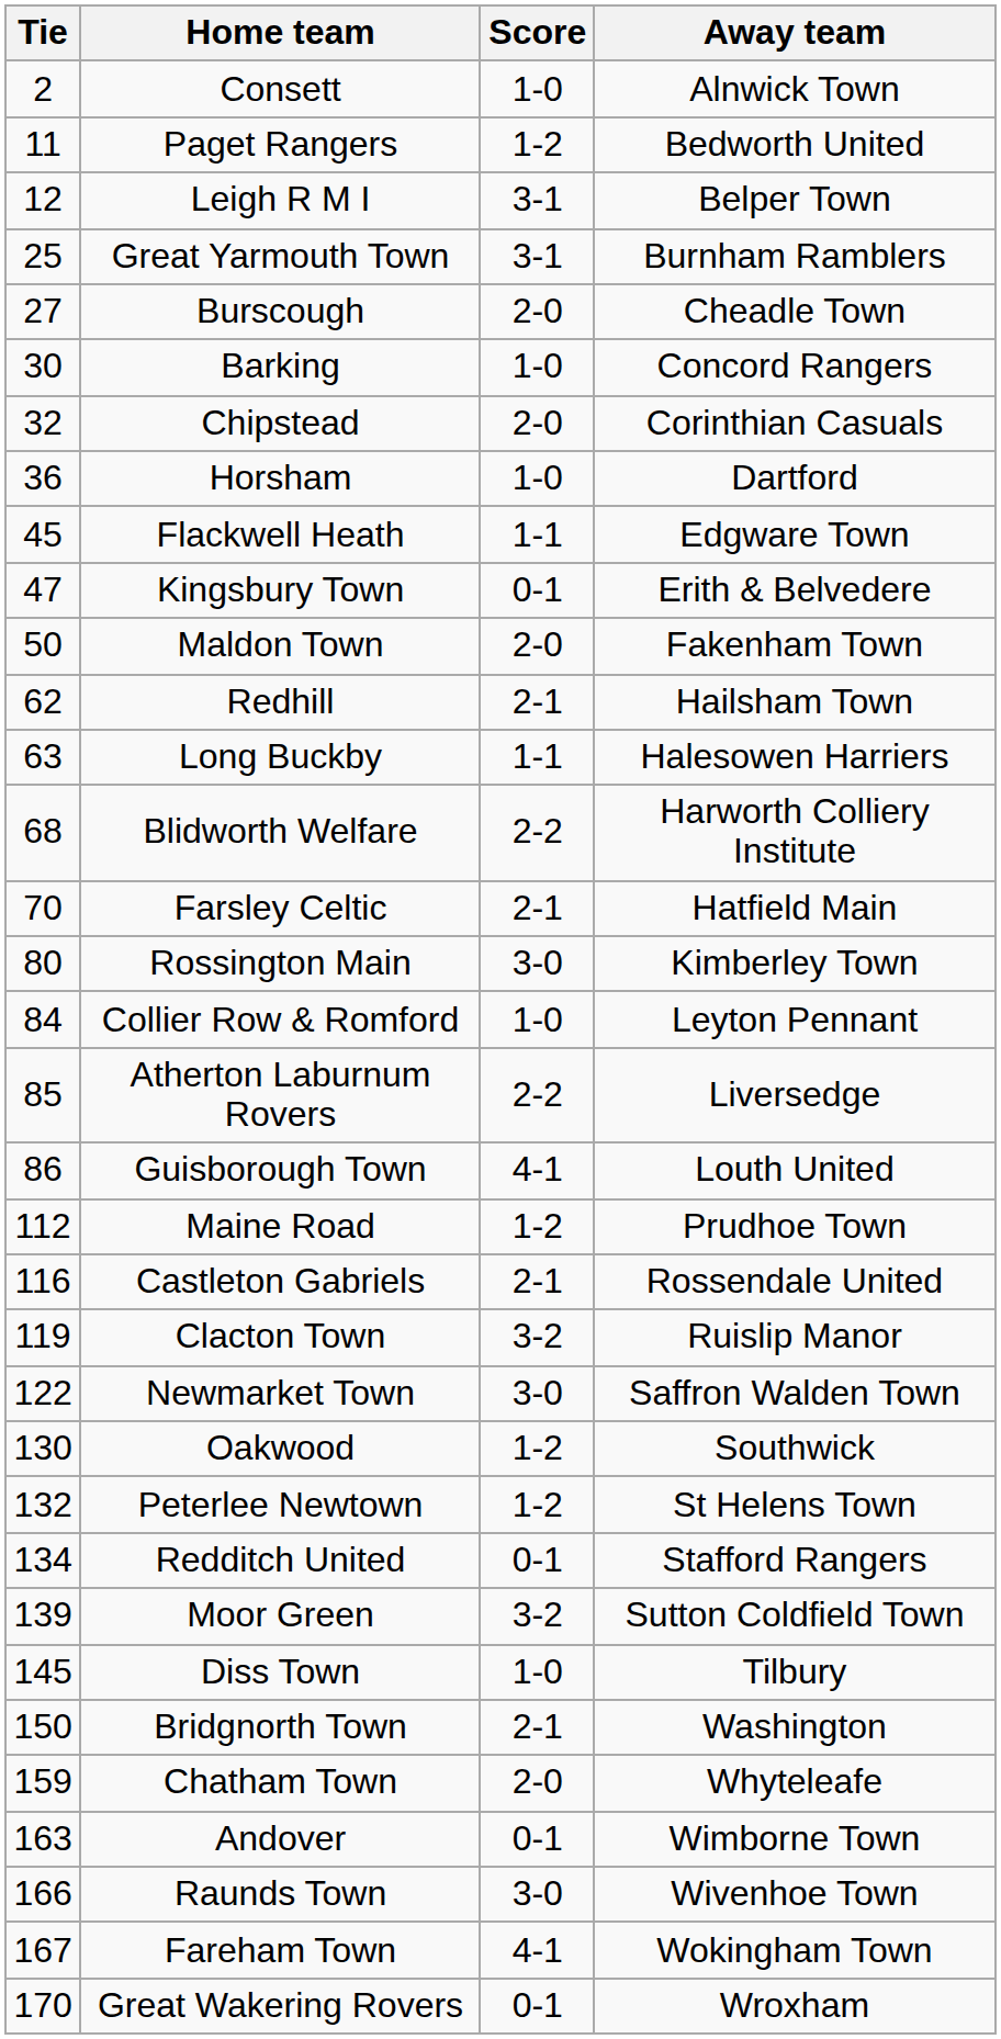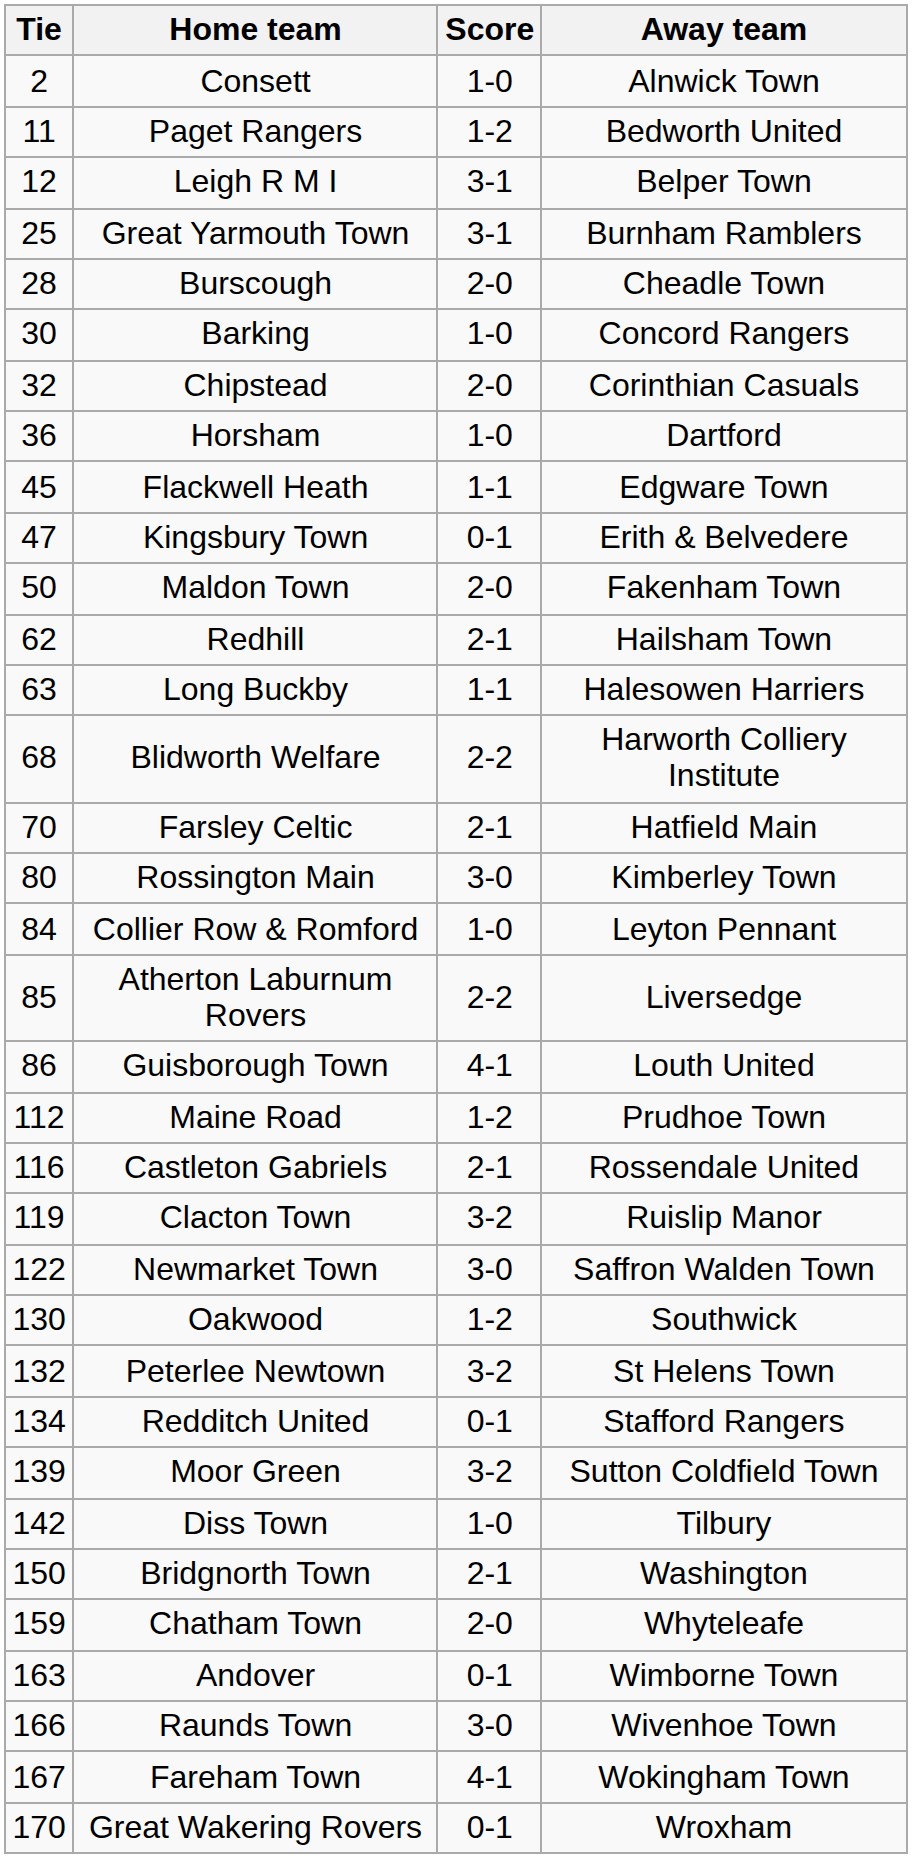 <table class="wikitable" style="text-align:center;">
 <tr>
 <th width=20>Tie</th>
 <th width=175>Home team</th>
 <th width=20>Score</th>
 <th width=175>Away team</th>
 </tr>
 <tr>
 <td>2</td>
 <td>Consett</td>
 <td>1-0</td>
 <td>Alnwick Town</td>
 </tr>
 <tr>
 <td>11</td>
 <td>Paget Rangers</td>
 <td>1-2</td>
 <td>Bedworth United</td>
 </tr>
 <tr>
 <td>12</td>
 <td>Leigh R M I</td>
 <td>3-1</td>
 <td>Belper Town</td>
 </tr>
 <tr>
 <td>25</td>
 <td>Great Yarmouth Town</td>
 <td>3-1</td>
 <td>Burnham Ramblers</td>
 </tr>
 <tr>
-<td>27</td>
+<td>28</td>
 <td>Burscough</td>
 <td>2-0</td>
 <td>Cheadle Town</td>
 </tr>
 <tr>
 <td>30</td>
 <td>Barking</td>
 <td>1-0</td>
 <td>Concord Rangers</td>
 </tr>
 <tr>
 <td>32</td>
 <td>Chipstead</td>
 <td>2-0</td>
 <td>Corinthian Casuals</td>
 </tr>
 <tr>
 <td>36</td>
 <td>Horsham</td>
 <td>1-0</td>
 <td>Dartford</td>
 </tr>
 <tr>
 <td>45</td>
 <td>Flackwell Heath</td>
 <td>1-1</td>
 <td>Edgware Town</td>
 </tr>
 <tr>
 <td>47</td>
 <td>Kingsbury Town</td>
 <td>0-1</td>
 <td>Erith & Belvedere</td>
 </tr>
 <tr>
 <td>50</td>
 <td>Maldon Town</td>
 <td>2-0</td>
 <td>Fakenham Town</td>
 </tr>
 <tr>
 <td>62</td>
 <td>Redhill</td>
 <td>2-1</td>
 <td>Hailsham Town</td>
 </tr>
 <tr>
 <td>63</td>
 <td>Long Buckby</td>
 <td>1-1</td>
 <td>Halesowen Harriers</td>
 </tr>
 <tr>
 <td>68</td>
 <td>Blidworth Welfare</td>
 <td>2-2</td>
 <td>Harworth Colliery Institute</td>
 </tr>
 <tr>
 <td>70</td>
 <td>Farsley Celtic</td>
 <td>2-1</td>
 <td>Hatfield Main</td>
 </tr>
 <tr>
 <td>80</td>
 <td>Rossington Main</td>
 <td>3-0</td>
 <td>Kimberley Town</td>
 </tr>
 <tr>
 <td>84</td>
 <td>Collier Row & Romford</td>
 <td>1-0</td>
 <td>Leyton Pennant</td>
 </tr>
 <tr>
 <td>85</td>
 <td>Atherton Laburnum Rovers</td>
 <td>2-2</td>
 <td>Liversedge</td>
 </tr>
 <tr>
 <td>86</td>
 <td>Guisborough Town</td>
 <td>4-1</td>
 <td>Louth United</td>
 </tr>
 <tr>
 <td>112</td>
 <td>Maine Road</td>
 <td>1-2</td>
 <td>Prudhoe Town</td>
 </tr>
 <tr>
 <td>116</td>
 <td>Castleton Gabriels</td>
 <td>2-1</td>
 <td>Rossendale United</td>
 </tr>
 <tr>
 <td>119</td>
 <td>Clacton Town</td>
 <td>3-2</td>
 <td>Ruislip Manor</td>
 </tr>
 <tr>
 <td>122</td>
 <td>Newmarket Town</td>
 <td>3-0</td>
 <td>Saffron Walden Town</td>
 </tr>
 <tr>
 <td>130</td>
 <td>Oakwood</td>
 <td>1-2</td>
 <td>Southwick</td>
 </tr>
 <tr>
 <td>132</td>
 <td>Peterlee Newtown</td>
-<td>1-2</td>
+<td>3-2</td>
 <td>St Helens Town</td>
 </tr>
 <tr>
 <td>134</td>
 <td>Redditch United</td>
 <td>0-1</td>
 <td>Stafford Rangers</td>
 </tr>
 <tr>
 <td>139</td>
 <td>Moor Green</td>
 <td>3-2</td>
 <td>Sutton Coldfield Town</td>
 </tr>
 <tr>
-<td>145</td>
+<td>142</td>
 <td>Diss Town</td>
 <td>1-0</td>
 <td>Tilbury</td>
 </tr>
 <tr>
 <td>150</td>
 <td>Bridgnorth Town</td>
 <td>2-1</td>
 <td>Washington</td>
 </tr>
 <tr>
 <td>159</td>
 <td>Chatham Town</td>
 <td>2-0</td>
 <td>Whyteleafe</td>
 </tr>
 <tr>
 <td>163</td>
 <td>Andover</td>
 <td>0-1</td>
 <td>Wimborne Town</td>
 </tr>
 <tr>
 <td>166</td>
 <td>Raunds Town</td>
 <td>3-0</td>
 <td>Wivenhoe Town</td>
 </tr>
 <tr>
 <td>167</td>
 <td>Fareham Town</td>
 <td>4-1</td>
 <td>Wokingham Town</td>
 </tr>
 <tr>
 <td>170</td>
 <td>Great Wakering Rovers</td>
 <td>0-1</td>
 <td>Wroxham</td>
 </tr>
 </table>
